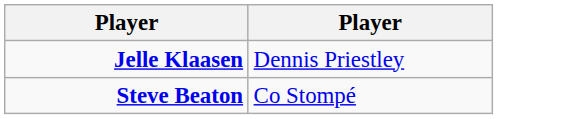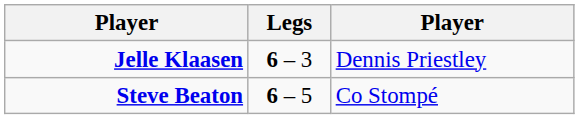 <table class=wikitable style="text-align:center">
 <tr>
 <th width=163>Player</th>
+<th width=50>Legs</th>
 <th width=163>Player</th>
 </tr>
 <tr align=left>
 <td align=right><strong><a href='#'>Jelle Klaasen</a></strong> </td>
+<td align=center><strong>6</strong> – 3</td>
 <td> <a href='#'>Dennis Priestley</a></td>
 </tr>
 <tr align=left>
 <td align=right><strong><a href='#'>Steve Beaton</a></strong> </td>
+<td align=center><strong>6</strong> – 5</td>
 <td> <a href='#'>Co Stompé</a></td>
 </tr>
 </table>
